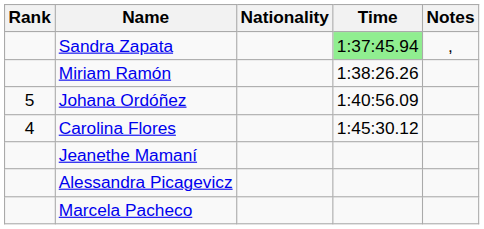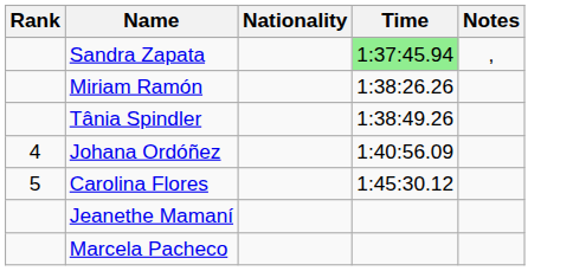 <table class="wikitable sortable" style="text-align:center">
 <tr>
 <th>Rank</th>
 <th>Name</th>
 <th>Nationality</th>
 <th>Time</th>
 <th>Notes</th>
 </tr>
 <tr>
 <td></td>
 <td align=left><a href='#'>Sandra Zapata</a></td>
 <td align=left></td>
 <td style="background: lightgreen;">1:37:45.94</td>
 <td><strong></strong>, <strong></strong></td>
 </tr>
 <tr>
 <td></td>
 <td align=left><a href='#'>Miriam Ramón</a></td>
 <td align=left></td>
 <td>1:38:26.26</td>
 <td><strong></strong></td>
 </tr>
 <tr>
-<td>5</td>
+<td></td>
+<td align=left><a href='#'>Tânia Spindler</a></td>
+<td align=left></td>
+<td>1:38:49.26</td>
+<td><strong></strong></td>
+</tr>
+<tr>
+<td>4</td>
 <td align=left><a href='#'>Johana Ordóñez</a></td>
 <td align=left></td>
 <td>1:40:56.09</td>
 <td><strong></strong></td>
 </tr>
 <tr>
-<td>4</td>
+<td>5</td>
 <td align=left><a href='#'>Carolina Flores</a></td>
 <td align=left></td>
 <td>1:45:30.12</td>
 <td><strong></strong></td>
 </tr>
 <tr>
 <td></td>
 <td align=left><a href='#'>Jeanethe Mamaní</a></td>
 <td align=left></td>
 <td></td>
 <td></td>
 </tr>
 <tr>
 <td></td>
-<td align=left><a href='#'>Alessandra Picagevicz</a></td>
-<td align=left></td>
-<td></td>
-<td></td>
-</tr>
-<tr>
-<td></td>
 <td align=left><a href='#'>Marcela Pacheco</a></td>
 <td align=left></td>
 <td></td>
 <td></td>
 </tr>
 </table>
